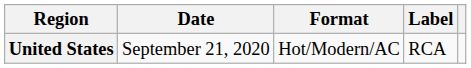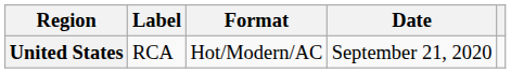 <table class="wikitable plainrowheaders">
 <tr>
 <th scope="col">Region</th>
+<th scope="col">Label</th>
+<th scope="col">Format</th>
 <th scope="col">Date</th>
-<th scope="col">Format</th>
-<th scope="col">Label</th>
 <th scope="col"></th>
 </tr>
 <tr>
 <th scope="row">United States</th>
+<td>RCA</td>
+<td>Hot/Modern/AC</td>
 <td>September 21, 2020</td>
-<td>Hot/Modern/AC</td>
-<td>RCA</td>
 <td></td>
 </tr>
 </table>
